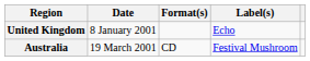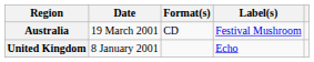 <table class="wikitable plainrowheaders">
 <tr>
 <th scope="col">Region</th>
 <th scope="col">Date</th>
 <th scope="col">Format(s)</th>
 <th scope="col">Label(s)</th>
 <th scope="col"></th>
 </tr>
 <tr>
+<th scope="row">Australia</th>
+<td>19 March 2001</td>
+<td>CD</td>
+<td><a href='#'>Festival Mushroom</a></td>
+<td align="center"></td>
+</tr>
+<tr>
 <th scope="row">United Kingdom</th>
 <td>8 January 2001</td>
 <td></td>
 <td><a href='#'>Echo</a></td>
 <td align="center"></td>
 </tr>
-<tr>
-<th scope="row">Australia</th>
-<td>19 March 2001</td>
-<td>CD</td>
-<td><a href='#'>Festival Mushroom</a></td>
-<td align="center"></td>
-</tr>
 </table>
